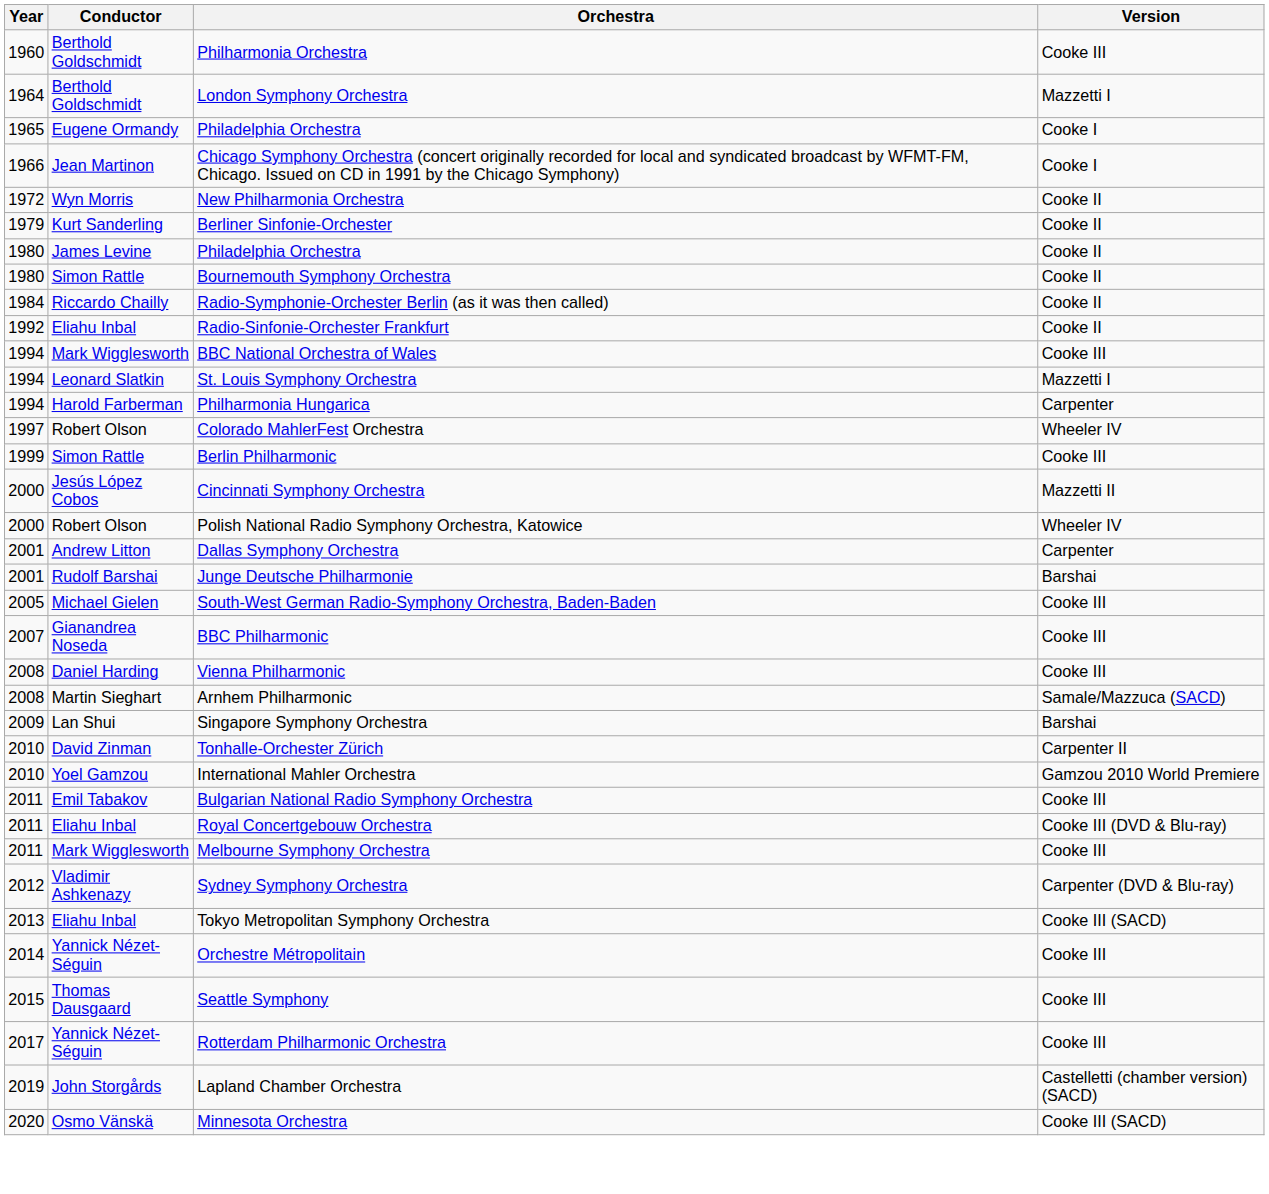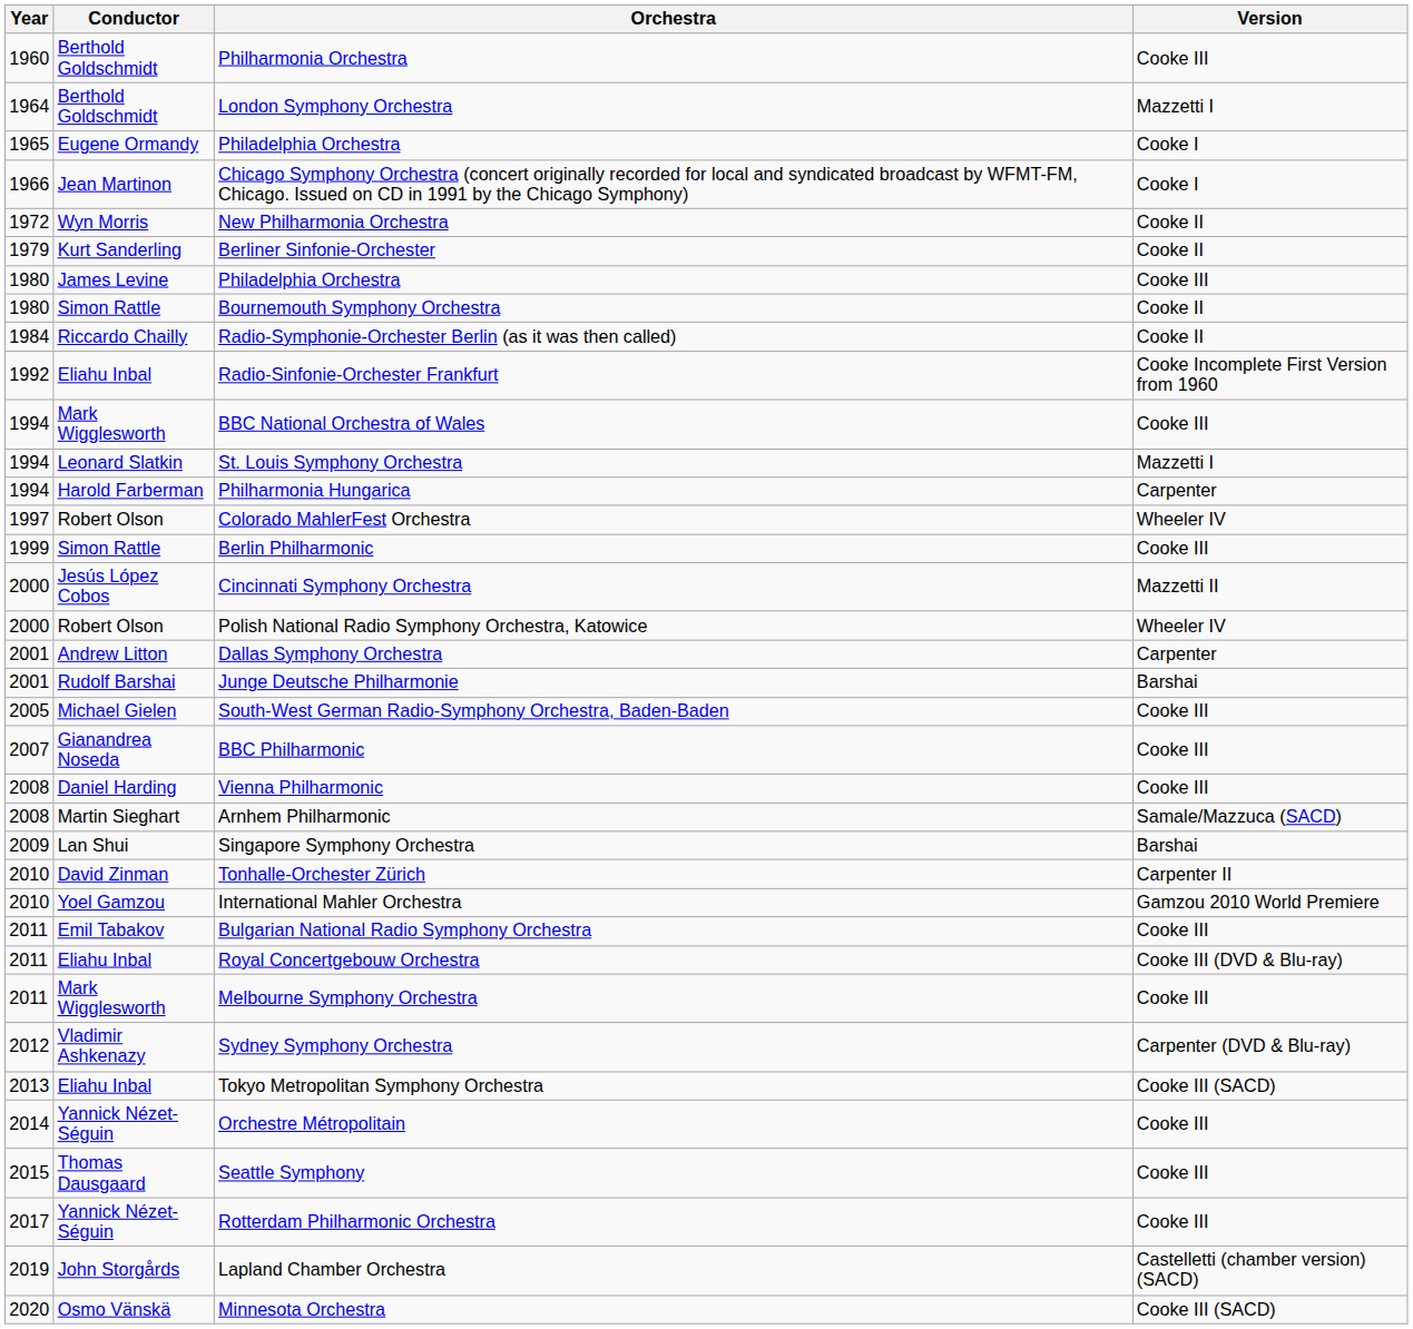 <table class="wikitable">
 <tr>
 <th>Year</th>
 <th>Conductor</th>
 <th>Orchestra</th>
 <th>Version</th>
 </tr>
 <tr>
 <td>1960</td>
 <td><a href='#'>Berthold Goldschmidt</a></td>
 <td><a href='#'>Philharmonia Orchestra</a></td>
 <td>Cooke III</td>
 </tr>
 <tr>
 <td>1964</td>
 <td><a href='#'>Berthold Goldschmidt</a></td>
 <td><a href='#'>London Symphony Orchestra</a></td>
 <td>Mazzetti I</td>
 </tr>
 <tr>
 <td>1965</td>
 <td><a href='#'>Eugene Ormandy</a></td>
 <td><a href='#'>Philadelphia Orchestra</a></td>
 <td>Cooke I</td>
 </tr>
 <tr>
 <td>1966</td>
 <td><a href='#'>Jean Martinon</a></td>
 <td><a href='#'>Chicago Symphony Orchestra</a> (concert originally recorded for local and syndicated broadcast by WFMT-FM, Chicago. Issued on CD in 1991 by the Chicago Symphony)</td>
 <td>Cooke I</td>
 </tr>
 <tr>
 <td>1972</td>
 <td><a href='#'>Wyn Morris</a></td>
 <td><a href='#'>New Philharmonia Orchestra</a></td>
 <td>Cooke II</td>
 </tr>
 <tr>
 <td>1979</td>
 <td><a href='#'>Kurt Sanderling</a></td>
 <td><a href='#'>Berliner Sinfonie-Orchester</a></td>
 <td>Cooke II</td>
 </tr>
 <tr>
 <td>1980</td>
 <td><a href='#'>James Levine</a></td>
 <td><a href='#'>Philadelphia Orchestra</a></td>
-<td>Cooke II</td>
+<td>Cooke III</td>
 </tr>
 <tr>
 <td>1980</td>
 <td><a href='#'>Simon Rattle</a></td>
 <td><a href='#'>Bournemouth Symphony Orchestra</a></td>
 <td>Cooke II</td>
 </tr>
 <tr>
 <td>1984</td>
 <td><a href='#'>Riccardo Chailly</a></td>
 <td><a href='#'>Radio-Symphonie-Orchester Berlin</a> (as it was then called)</td>
 <td>Cooke II</td>
 </tr>
 <tr>
 <td>1992</td>
 <td><a href='#'>Eliahu Inbal</a></td>
 <td><a href='#'>Radio-Sinfonie-Orchester Frankfurt</a></td>
-<td>Cooke II</td>
+<td>Cooke Incomplete First Version from 1960</td>
 </tr>
 <tr>
 <td>1994</td>
 <td><a href='#'>Mark Wigglesworth</a></td>
 <td><a href='#'>BBC National Orchestra of Wales</a></td>
 <td>Cooke III</td>
 </tr>
 <tr>
 <td>1994</td>
 <td><a href='#'>Leonard Slatkin</a></td>
 <td><a href='#'>St. Louis Symphony Orchestra</a></td>
 <td>Mazzetti I</td>
 </tr>
 <tr>
 <td>1994</td>
 <td><a href='#'>Harold Farberman</a></td>
 <td><a href='#'>Philharmonia Hungarica</a></td>
 <td>Carpenter</td>
 </tr>
 <tr>
 <td>1997</td>
 <td>Robert Olson</td>
 <td><a href='#'>Colorado MahlerFest</a> Orchestra</td>
 <td>Wheeler IV</td>
 </tr>
 <tr>
 <td>1999</td>
 <td><a href='#'>Simon Rattle</a></td>
 <td><a href='#'>Berlin Philharmonic</a></td>
 <td>Cooke III</td>
 </tr>
 <tr>
 <td>2000</td>
 <td><a href='#'>Jesús López Cobos</a></td>
 <td><a href='#'>Cincinnati Symphony Orchestra</a></td>
 <td>Mazzetti II</td>
 </tr>
 <tr>
 <td>2000</td>
 <td>Robert Olson</td>
 <td>Polish National Radio Symphony Orchestra, Katowice</td>
 <td>Wheeler IV</td>
 </tr>
 <tr>
 <td>2001</td>
 <td><a href='#'>Andrew Litton</a></td>
 <td><a href='#'>Dallas Symphony Orchestra</a></td>
 <td>Carpenter</td>
 </tr>
 <tr>
 <td>2001</td>
 <td><a href='#'>Rudolf Barshai</a></td>
 <td><a href='#'>Junge Deutsche Philharmonie</a></td>
 <td>Barshai</td>
 </tr>
 <tr>
 <td>2005</td>
 <td><a href='#'>Michael Gielen</a></td>
 <td><a href='#'>South-West German Radio-Symphony Orchestra, Baden-Baden</a></td>
 <td>Cooke III</td>
 </tr>
 <tr>
 <td>2007</td>
 <td><a href='#'>Gianandrea Noseda</a></td>
 <td><a href='#'>BBC Philharmonic</a></td>
 <td>Cooke III</td>
 </tr>
 <tr>
 <td>2008</td>
 <td><a href='#'>Daniel Harding</a></td>
 <td><a href='#'>Vienna Philharmonic</a></td>
 <td>Cooke III</td>
 </tr>
 <tr>
 <td>2008</td>
 <td>Martin Sieghart</td>
 <td>Arnhem Philharmonic</td>
 <td>Samale/Mazzuca (<a href='#'>SACD</a>)</td>
 </tr>
 <tr>
 <td>2009</td>
 <td>Lan Shui</td>
 <td>Singapore Symphony Orchestra</td>
 <td>Barshai</td>
 </tr>
 <tr>
 <td>2010</td>
 <td><a href='#'>David Zinman</a></td>
 <td><a href='#'>Tonhalle-Orchester Zürich</a></td>
 <td>Carpenter II</td>
 </tr>
 <tr>
 <td>2010</td>
 <td><a href='#'>Yoel Gamzou</a></td>
 <td>International Mahler Orchestra</td>
 <td>Gamzou 2010 World Premiere</td>
 </tr>
 <tr>
 <td>2011</td>
 <td><a href='#'>Emil Tabakov</a></td>
 <td><a href='#'>Bulgarian National Radio Symphony Orchestra</a></td>
 <td>Cooke III</td>
 </tr>
 <tr>
 <td>2011</td>
 <td><a href='#'>Eliahu Inbal</a></td>
 <td><a href='#'>Royal Concertgebouw Orchestra</a></td>
 <td>Cooke III (DVD & Blu-ray)</td>
 </tr>
 <tr>
 <td>2011</td>
 <td><a href='#'>Mark Wigglesworth</a></td>
 <td><a href='#'>Melbourne Symphony Orchestra</a></td>
 <td>Cooke III</td>
 </tr>
 <tr>
 <td>2012</td>
 <td><a href='#'>Vladimir Ashkenazy</a></td>
 <td><a href='#'>Sydney Symphony Orchestra</a></td>
 <td>Carpenter (DVD & Blu-ray)</td>
 </tr>
 <tr>
 <td>2013</td>
 <td><a href='#'>Eliahu Inbal</a></td>
 <td>Tokyo Metropolitan Symphony Orchestra</td>
 <td>Cooke III (SACD)</td>
 </tr>
 <tr>
 <td>2014</td>
 <td><a href='#'>Yannick Nézet-Séguin</a></td>
 <td><a href='#'>Orchestre Métropolitain</a></td>
 <td>Cooke III</td>
 </tr>
 <tr>
 <td>2015</td>
 <td><a href='#'>Thomas Dausgaard</a></td>
 <td><a href='#'>Seattle Symphony</a></td>
 <td>Cooke III</td>
 </tr>
 <tr>
 <td>2017</td>
 <td><a href='#'>Yannick Nézet-Séguin</a></td>
 <td><a href='#'>Rotterdam Philharmonic Orchestra</a></td>
 <td>Cooke III</td>
 </tr>
 <tr>
 <td>2019</td>
 <td><a href='#'>John Storgårds</a></td>
 <td>Lapland Chamber Orchestra</td>
 <td>Castelletti (chamber version) (SACD)</td>
 </tr>
 <tr>
 <td>2020</td>
 <td><a href='#'>Osmo Vänskä</a></td>
 <td><a href='#'>Minnesota Orchestra</a></td>
 <td>Cooke III (SACD)</td>
 </tr>
 </table>
